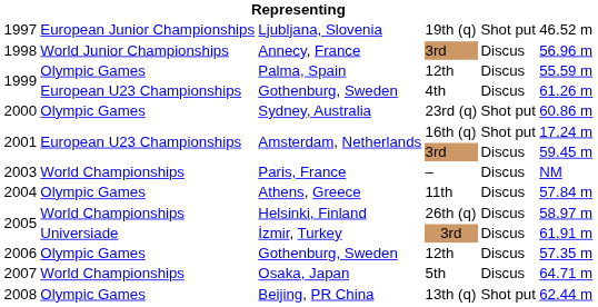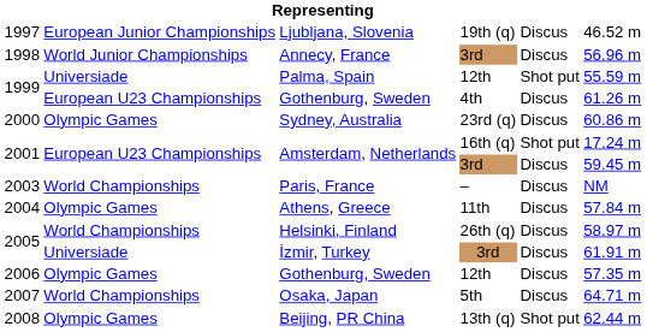 <table>
 <tr>
 <th colspan="6">Representing </th>
 </tr>
 <tr>
 <td>1997</td>
 <td><a href='#'>European Junior Championships</a></td>
 <td><a href='#'>Ljubljana, Slovenia</a></td>
 <td>19th (q)</td>
-<td>Shot put</td>
+<td>Discus</td>
 <td>46.52 m</td>
 </tr>
 <tr>
 <td>1998</td>
 <td><a href='#'>World Junior Championships</a></td>
 <td><a href='#'>Annecy</a>, <a href='#'>France</a></td>
 <td bgcolor="cc9966">3rd</td>
 <td>Discus</td>
 <td><a href='#'>56.96 m</a></td>
 </tr>
 <tr>
 <td rowspan=2>1999</td>
-<td><a href='#'>Olympic Games</a></td>
+<td><a href='#'>Universiade</a></td>
 <td><a href='#'>Palma, Spain</a></td>
 <td>12th</td>
-<td>Discus</td>
+<td>Shot put</td>
 <td><a href='#'>55.59 m</a></td>
 </tr>
 <tr>
 <td><a href='#'>European U23 Championships</a></td>
 <td><a href='#'>Gothenburg</a>, <a href='#'>Sweden</a></td>
 <td>4th</td>
 <td>Discus</td>
 <td><a href='#'>61.26 m</a></td>
 </tr>
 <tr>
 <td>2000</td>
 <td><a href='#'>Olympic Games</a></td>
 <td><a href='#'>Sydney, Australia</a></td>
 <td>23rd (q)</td>
-<td>Shot put</td>
+<td>Discus</td>
 <td><a href='#'>60.86 m</a></td>
 </tr>
 <tr>
 <td rowspan=2>2001</td>
 <td rowspan=2><a href='#'>European U23 Championships</a></td>
 <td rowspan=2><a href='#'>Amsterdam</a>, <a href='#'>Netherlands</a></td>
 <td>16th (q)</td>
 <td>Shot put</td>
 <td><a href='#'>17.24 m</a></td>
 </tr>
 <tr>
 <td bgcolor="cc9966">3rd</td>
 <td>Discus</td>
 <td><a href='#'>59.45 m</a></td>
 </tr>
 <tr>
 <td>2003</td>
 <td><a href='#'>World Championships</a></td>
 <td><a href='#'>Paris, France</a></td>
 <td>–</td>
 <td>Discus</td>
 <td><a href='#'>NM</a></td>
 </tr>
 <tr>
 <td>2004</td>
 <td><a href='#'>Olympic Games</a></td>
 <td><a href='#'>Athens</a>, <a href='#'>Greece</a></td>
 <td>11th</td>
 <td>Discus</td>
 <td><a href='#'>57.84 m</a></td>
 </tr>
 <tr>
 <td rowspan=2>2005</td>
 <td><a href='#'>World Championships</a></td>
 <td><a href='#'>Helsinki, Finland</a></td>
 <td>26th (q)</td>
 <td>Discus</td>
 <td><a href='#'>58.97 m</a></td>
 </tr>
 <tr>
 <td><a href='#'>Universiade</a></td>
 <td><a href='#'>İzmir</a>, <a href='#'>Turkey</a></td>
 <td bgcolor=cc9966 align="center">3rd</td>
 <td>Discus</td>
 <td><a href='#'>61.91 m</a></td>
 </tr>
 <tr>
 <td>2006</td>
 <td><a href='#'>Olympic Games</a></td>
 <td><a href='#'>Gothenburg, Sweden</a></td>
 <td>12th</td>
 <td>Discus</td>
 <td><a href='#'>57.35 m</a></td>
 </tr>
 <tr>
 <td>2007</td>
 <td><a href='#'>World Championships</a></td>
 <td><a href='#'>Osaka, Japan</a></td>
 <td>5th</td>
 <td>Discus</td>
 <td><a href='#'>64.71 m</a></td>
 </tr>
 <tr>
 <td>2008</td>
 <td><a href='#'>Olympic Games</a></td>
 <td><a href='#'>Beijing</a>, <a href='#'>PR China</a></td>
 <td>13th (q)</td>
 <td>Shot put</td>
 <td><a href='#'>62.44 m</a></td>
 </tr>
 </table>
